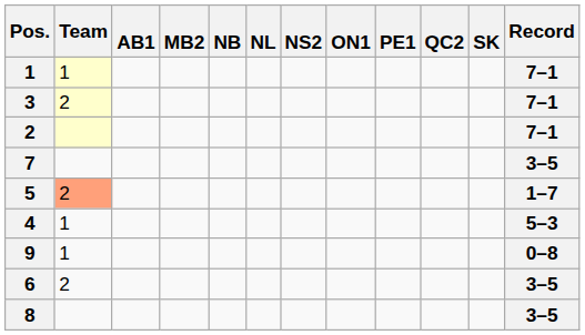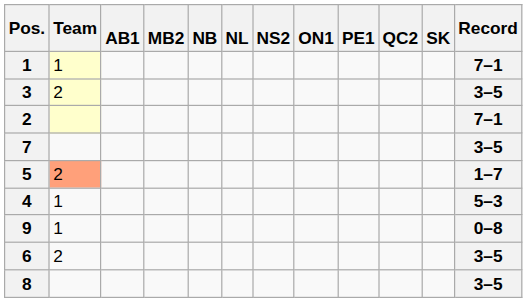 <table class="wikitable sortable nowrap" style="text-align:center; font-size:0.9em;">
 <tr>
 <th>Pos.</th>
 <th>Team</th>
 <th><br>AB1</th>
 <th><br>MB2</th>
 <th><br>NB</th>
 <th><br>NL</th>
 <th><br>NS2</th>
 <th><br>ON1</th>
 <th><br>PE1</th>
 <th><br>QC2</th>
 <th><br>SK</th>
 <th>Record</th>
 </tr>
 <tr>
 <th>1</th>
 <td style="text-align:left; background:#ffffcc;"> 1</td>
 <td></td>
 <td></td>
 <td></td>
 <td></td>
 <td></td>
 <td></td>
 <td></td>
 <td></td>
 <td></td>
 <th>7–1</th>
 </tr>
 <tr>
 <th>3</th>
 <td style="text-align:left; background:#ffffcc;"> 2</td>
 <td></td>
 <td></td>
 <td></td>
 <td></td>
 <td></td>
 <td></td>
 <td></td>
 <td></td>
 <td></td>
-<th>7–1</th>
+<th>3–5</th>
 </tr>
 <tr>
 <th>2</th>
 <td style="text-align:left; background:#ffffcc;"></td>
 <td></td>
 <td></td>
 <td></td>
 <td></td>
 <td></td>
 <td></td>
 <td></td>
 <td></td>
 <td></td>
 <th>7–1</th>
 </tr>
 <tr>
 <th>7</th>
 <td style="text-align:left;"></td>
 <td></td>
 <td></td>
 <td></td>
 <td></td>
 <td></td>
 <td></td>
 <td></td>
 <td></td>
 <td></td>
 <th>3–5</th>
 </tr>
 <tr>
 <th>5</th>
 <td style="background: lightsalmon; text-align:left;"> 2</td>
 <td></td>
 <td></td>
 <td></td>
 <td></td>
 <td></td>
 <td></td>
 <td></td>
 <td></td>
 <td></td>
 <th>1–7</th>
 </tr>
 <tr>
 <th>4</th>
 <td style="text-align:left;"> 1</td>
 <td></td>
 <td></td>
 <td></td>
 <td></td>
 <td></td>
 <td></td>
 <td></td>
 <td></td>
 <td></td>
 <th>5–3</th>
 </tr>
 <tr>
 <th>9</th>
 <td style="text-align:left;"> 1</td>
 <td></td>
 <td></td>
 <td></td>
 <td></td>
 <td></td>
 <td></td>
 <td></td>
 <td></td>
 <td></td>
 <th>0–8</th>
 </tr>
 <tr>
 <th>6</th>
 <td style="text-align:left;"> 2</td>
 <td></td>
 <td></td>
 <td></td>
 <td></td>
 <td></td>
 <td></td>
 <td></td>
 <td></td>
 <td></td>
 <th>3–5</th>
 </tr>
 <tr>
 <th>8</th>
 <td style="text-align:left;"></td>
 <td></td>
 <td></td>
 <td></td>
 <td></td>
 <td></td>
 <td></td>
 <td></td>
 <td></td>
 <td></td>
 <th>3–5</th>
 </tr>
 </table>
